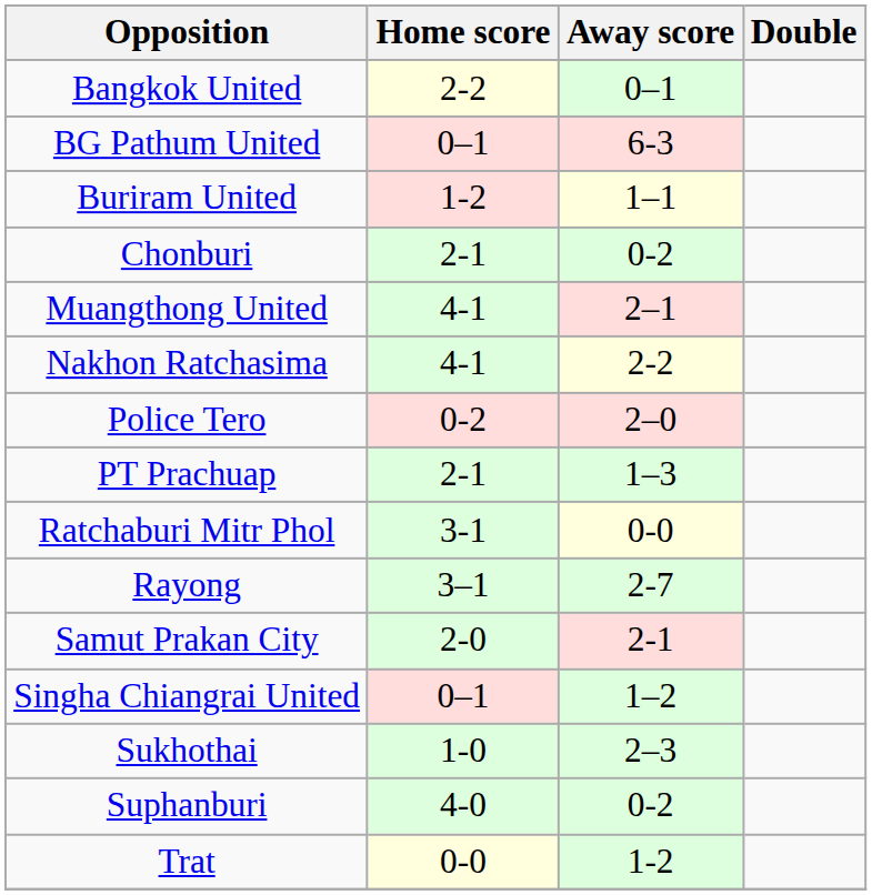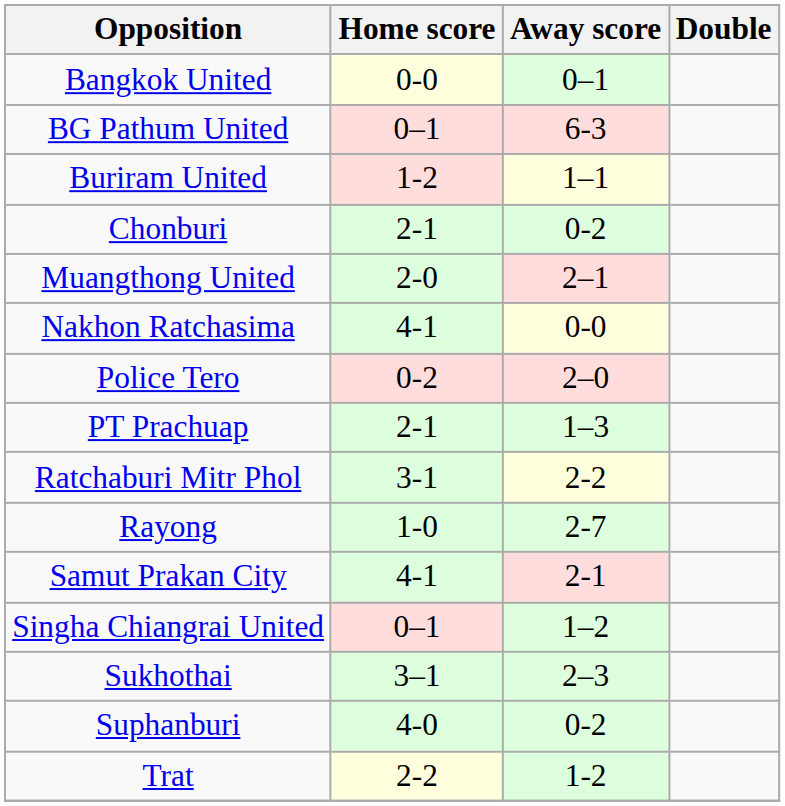 <table class="wikitable" style="text-align: center;">
 <tr>
 <th>Opposition</th>
 <th>Home score</th>
 <th>Away score</th>
 <th>Double</th>
 </tr>
 <tr>
 <td><a href='#'>Bangkok United</a></td>
-<td style="background:#ffd;">2-2</td>
+<td style="background:#ffd;">0-0</td>
 <td style="background:#dfd;">0–1</td>
 <td></td>
 </tr>
 <tr>
 <td><a href='#'>BG Pathum United</a></td>
 <td style="background:#fdd;">0–1</td>
 <td style="background:#fdd;">6-3</td>
 <td></td>
 </tr>
 <tr>
 <td><a href='#'>Buriram United</a></td>
 <td style="background:#fdd;">1-2</td>
 <td style="background:#ffd;">1–1</td>
 <td></td>
 </tr>
 <tr>
 <td><a href='#'>Chonburi</a></td>
 <td style="background:#dfd;">2-1</td>
 <td style="background:#dfd;">0-2</td>
 <td></td>
 </tr>
 <tr>
 <td><a href='#'>Muangthong United</a></td>
-<td style="background:#dfd;">4-1</td>
+<td style="background:#dfd;">2-0</td>
 <td style="background:#fdd;">2–1</td>
 <td></td>
 </tr>
 <tr>
 <td><a href='#'>Nakhon Ratchasima</a></td>
 <td style="background:#dfd;">4-1</td>
-<td style="background:#ffd;">2-2</td>
+<td style="background:#ffd;">0-0</td>
 <td></td>
 </tr>
 <tr>
 <td><a href='#'>Police Tero</a></td>
 <td style="background:#fdd;">0-2</td>
 <td style="background:#fdd;">2–0</td>
 <td></td>
 </tr>
 <tr>
 <td><a href='#'>PT Prachuap</a></td>
 <td style="background:#dfd;">2-1</td>
 <td style="background:#dfd;">1–3</td>
 <td></td>
 </tr>
 <tr>
 <td><a href='#'>Ratchaburi Mitr Phol</a></td>
 <td style="background:#dfd;">3-1</td>
-<td style="background:#ffd;">0-0</td>
+<td style="background:#ffd;">2-2</td>
 <td></td>
 </tr>
 <tr>
 <td><a href='#'>Rayong</a></td>
-<td style="background:#dfd;">3–1</td>
+<td style="background:#dfd;">1-0</td>
 <td style="background:#dfd;">2-7</td>
 <td></td>
 </tr>
 <tr>
 <td><a href='#'>Samut Prakan City</a></td>
-<td style="background:#dfd;">2-0</td>
+<td style="background:#dfd;">4-1</td>
 <td style="background:#fdd;">2-1</td>
 <td></td>
 </tr>
 <tr>
 <td><a href='#'>Singha Chiangrai United</a></td>
 <td style="background:#fdd;">0–1</td>
 <td style="background:#dfd;">1–2</td>
 <td></td>
 </tr>
 <tr>
 <td><a href='#'>Sukhothai</a></td>
-<td style="background:#dfd;">1-0</td>
+<td style="background:#dfd;">3–1</td>
 <td style="background:#dfd;">2–3</td>
 <td></td>
 </tr>
 <tr>
 <td><a href='#'>Suphanburi</a></td>
 <td style="background:#dfd;">4-0</td>
 <td style="background:#dfd;">0-2</td>
 <td></td>
 </tr>
 <tr>
 <td><a href='#'>Trat</a></td>
-<td style="background:#ffd;">0-0</td>
+<td style="background:#ffd;">2-2</td>
 <td style="background:#dfd;">1-2</td>
 <td></td>
 </tr>
 <tr>
 </tr>
 </table>
